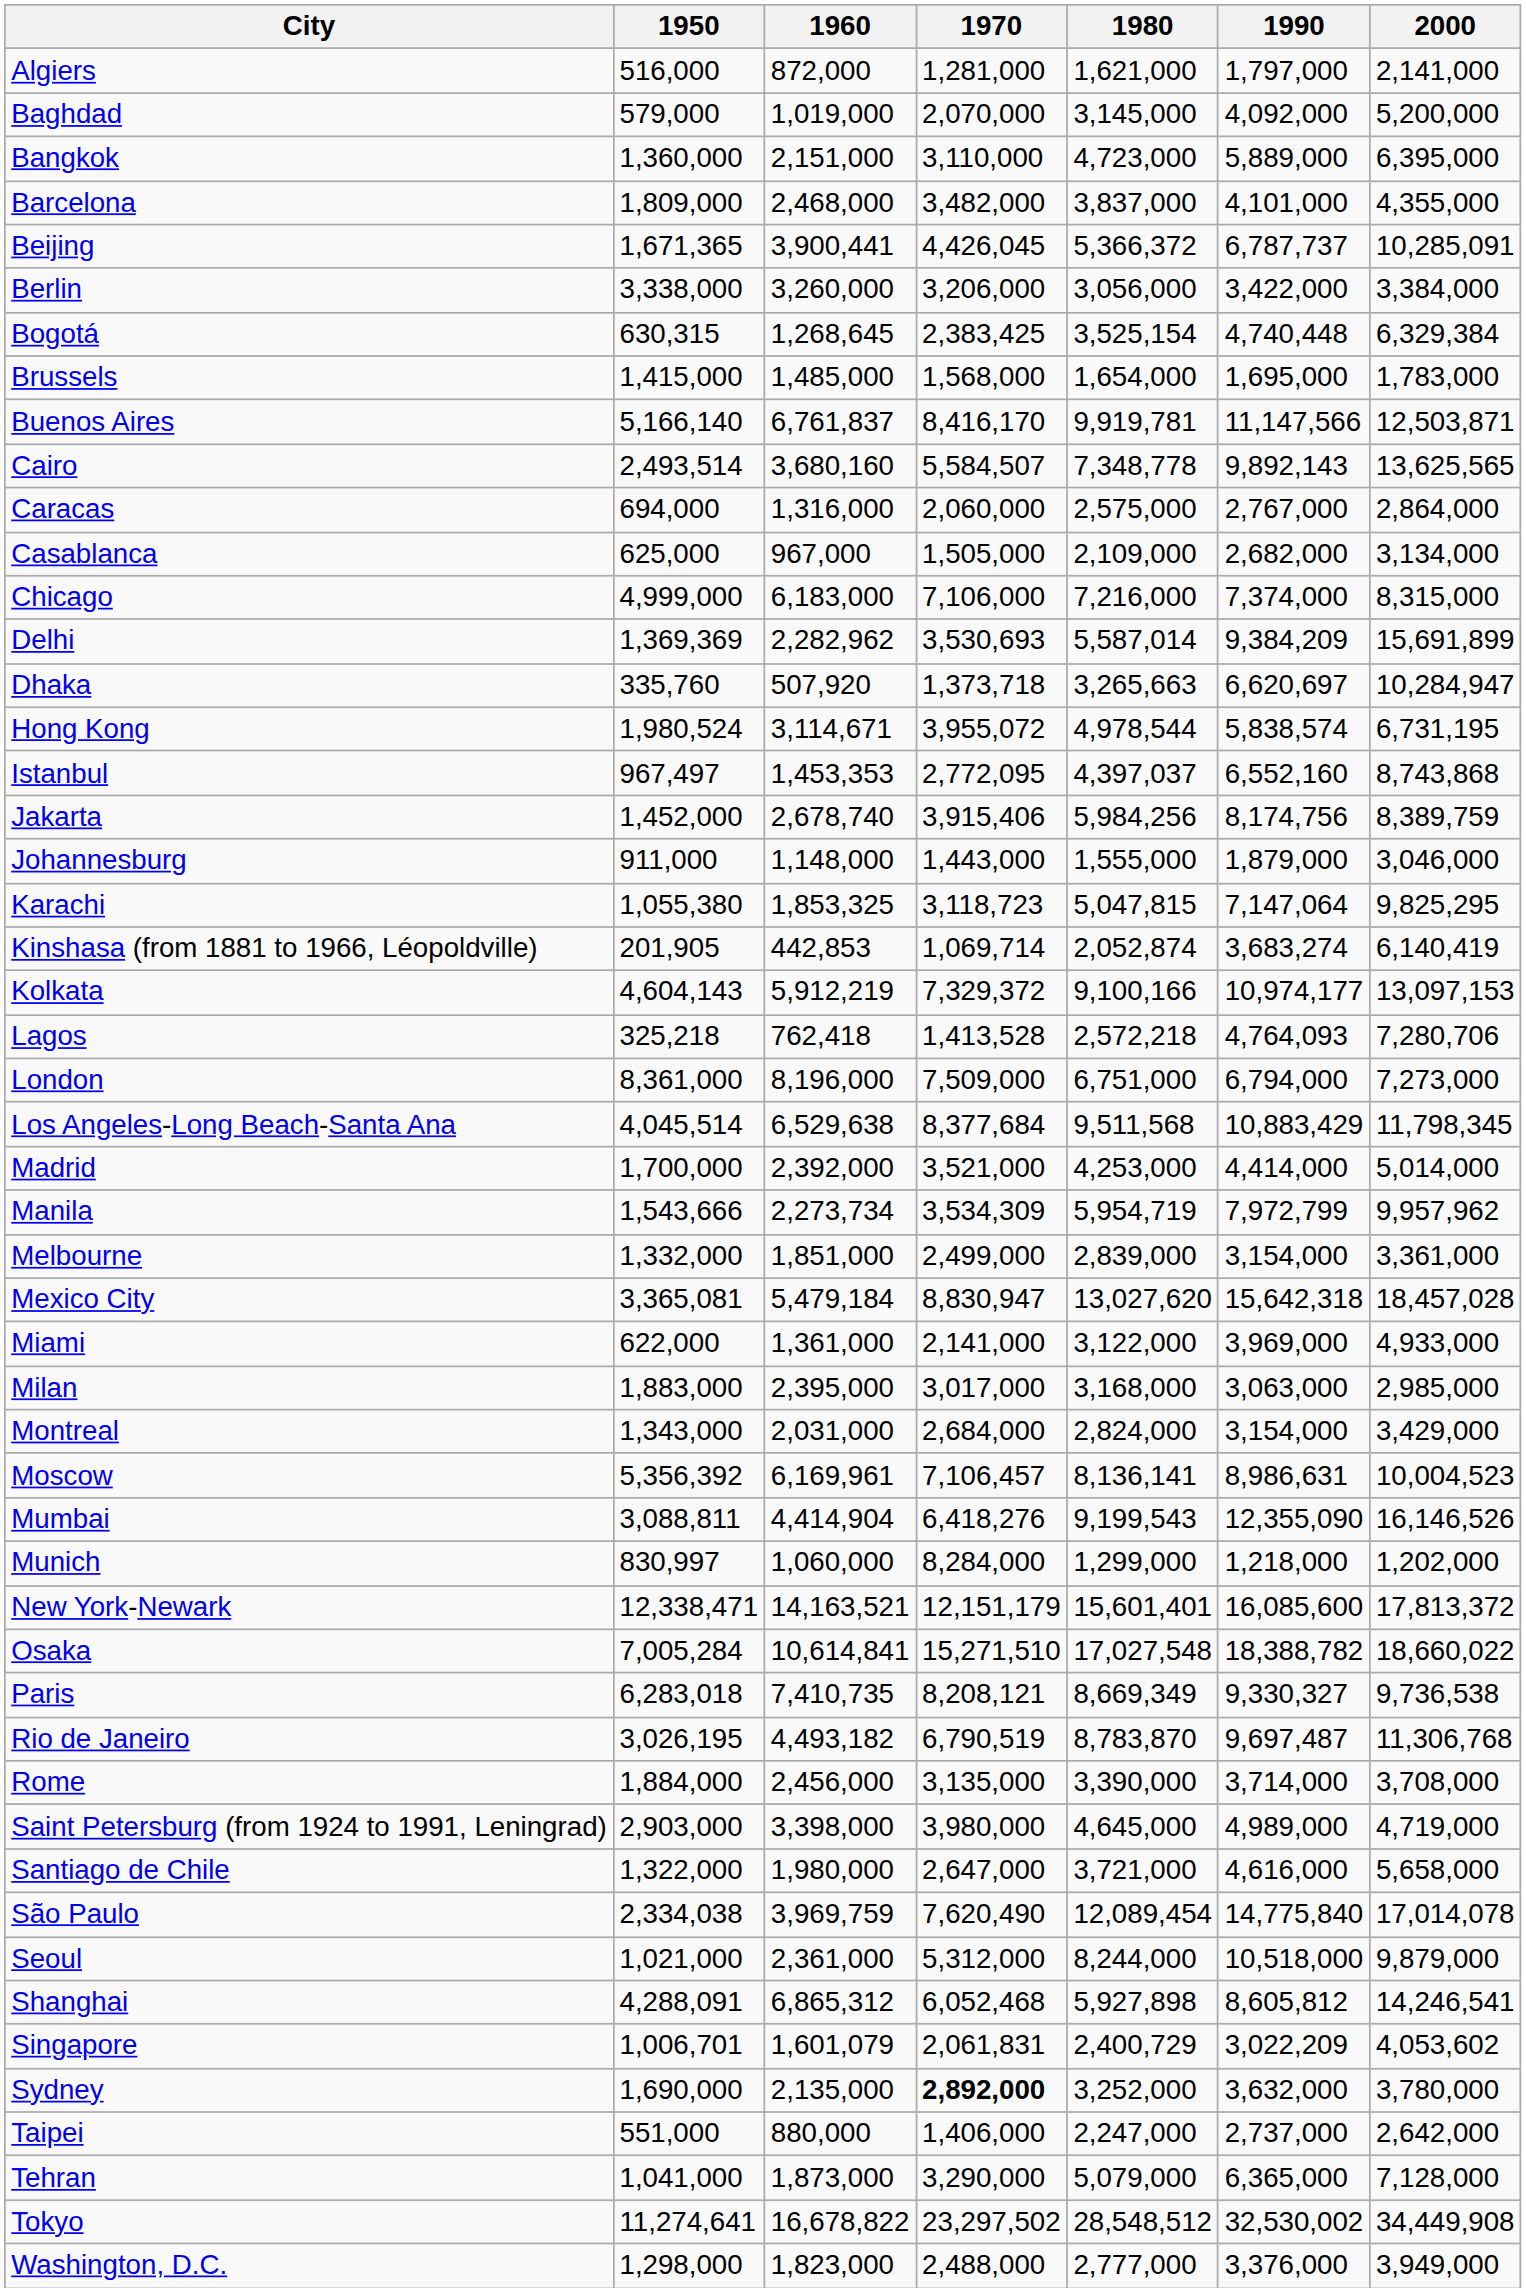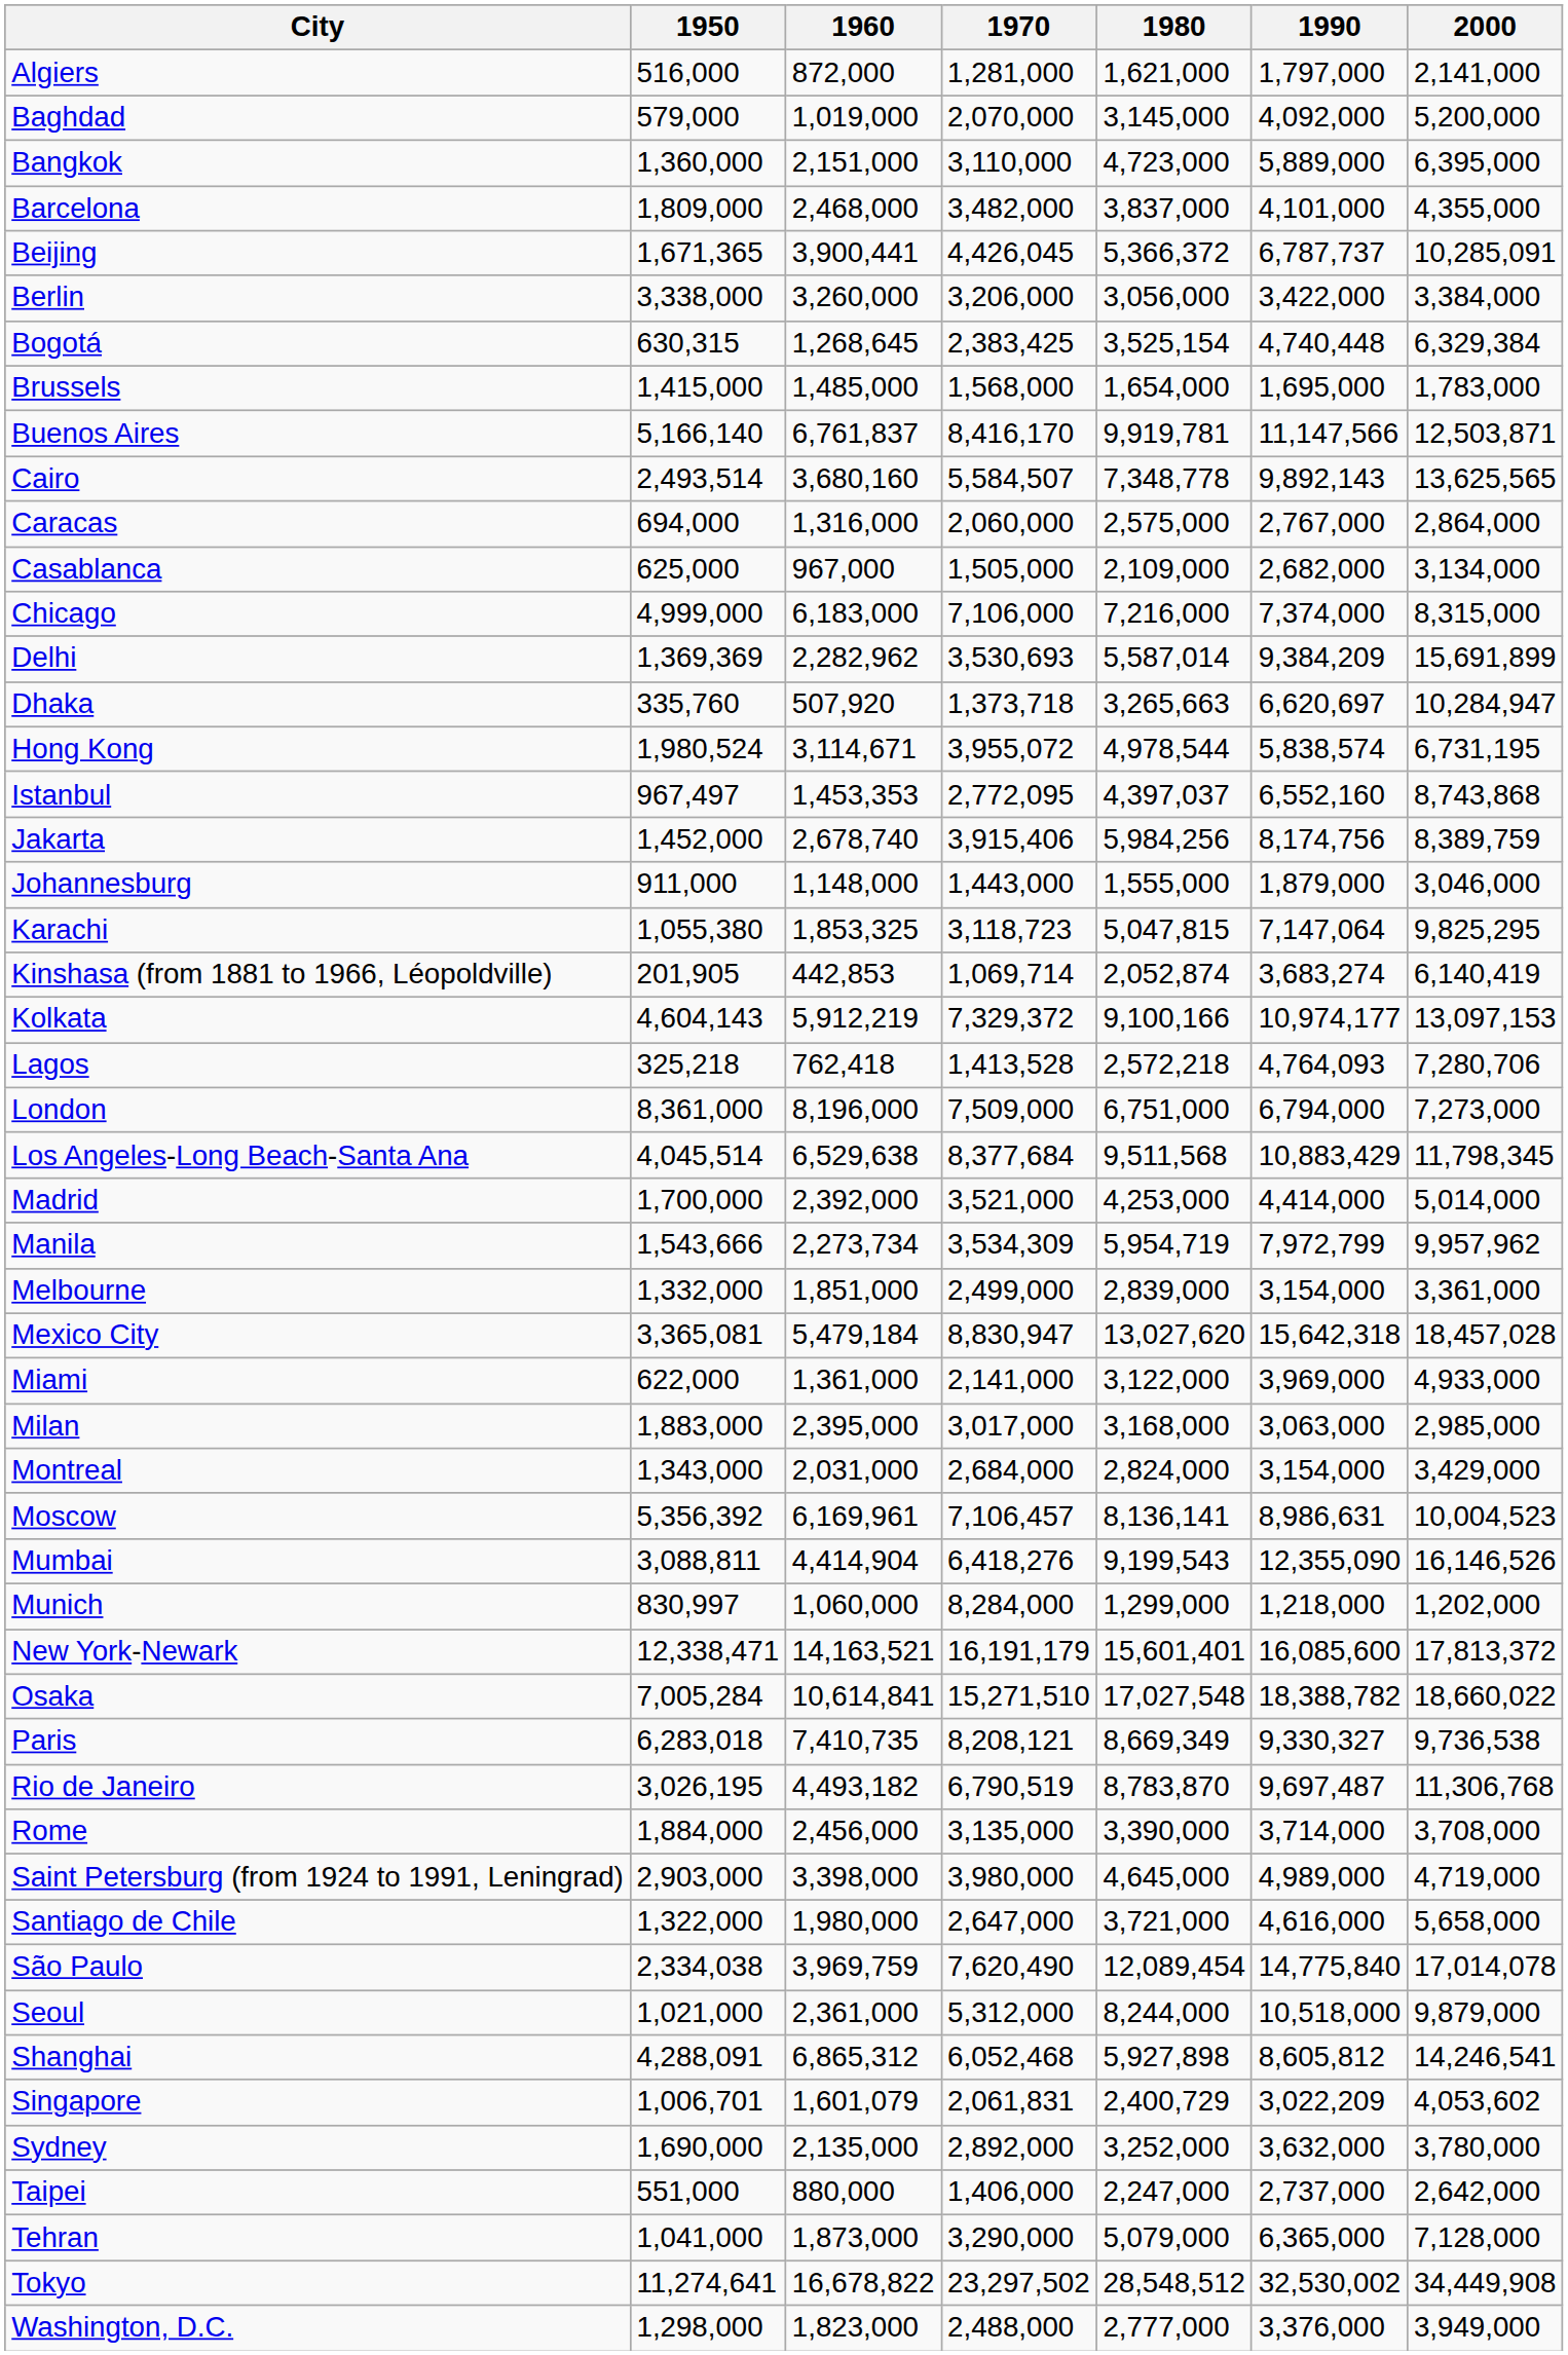 <table class="wikitable">
 <tr>
 <th>City</th>
 <th>1950</th>
 <th>1960</th>
 <th>1970</th>
 <th>1980</th>
 <th>1990</th>
 <th>2000</th>
 </tr>
 <tr>
 <td><a href='#'>Algiers</a></td>
 <td>516,000</td>
 <td>872,000</td>
 <td>1,281,000</td>
 <td>1,621,000</td>
 <td>1,797,000</td>
 <td>2,141,000</td>
 </tr>
 <tr>
 <td><a href='#'>Baghdad</a></td>
 <td>579,000</td>
 <td>1,019,000</td>
 <td>2,070,000</td>
 <td>3,145,000</td>
 <td>4,092,000</td>
 <td>5,200,000</td>
 </tr>
 <tr>
 <td><a href='#'>Bangkok</a></td>
 <td>1,360,000</td>
 <td>2,151,000</td>
 <td>3,110,000</td>
 <td>4,723,000</td>
 <td>5,889,000</td>
 <td>6,395,000</td>
 </tr>
 <tr>
 <td><a href='#'>Barcelona</a></td>
 <td>1,809,000</td>
 <td>2,468,000</td>
 <td>3,482,000</td>
 <td>3,837,000</td>
 <td>4,101,000</td>
 <td>4,355,000</td>
 </tr>
 <tr>
 <td><a href='#'>Beijing</a></td>
 <td>1,671,365</td>
 <td>3,900,441</td>
 <td>4,426,045</td>
 <td>5,366,372</td>
 <td>6,787,737</td>
 <td>10,285,091</td>
 </tr>
 <tr>
 <td><a href='#'>Berlin</a></td>
 <td>3,338,000</td>
 <td>3,260,000</td>
 <td>3,206,000</td>
 <td>3,056,000</td>
 <td>3,422,000</td>
 <td>3,384,000</td>
 </tr>
 <tr>
 <td><a href='#'>Bogotá</a></td>
 <td>630,315</td>
 <td>1,268,645</td>
 <td>2,383,425</td>
 <td>3,525,154</td>
 <td>4,740,448</td>
 <td>6,329,384</td>
 </tr>
 <tr>
 <td><a href='#'>Brussels</a></td>
 <td>1,415,000</td>
 <td>1,485,000</td>
 <td>1,568,000</td>
 <td>1,654,000</td>
 <td>1,695,000</td>
 <td>1,783,000</td>
 </tr>
 <tr>
 <td><a href='#'>Buenos Aires</a></td>
 <td>5,166,140</td>
 <td>6,761,837</td>
 <td>8,416,170</td>
 <td>9,919,781</td>
 <td>11,147,566</td>
 <td>12,503,871</td>
 </tr>
 <tr>
 <td><a href='#'>Cairo</a></td>
 <td>2,493,514</td>
 <td>3,680,160</td>
 <td>5,584,507</td>
 <td>7,348,778</td>
 <td>9,892,143</td>
 <td>13,625,565</td>
 </tr>
 <tr>
 <td><a href='#'>Caracas</a></td>
 <td>694,000</td>
 <td>1,316,000</td>
 <td>2,060,000</td>
 <td>2,575,000</td>
 <td>2,767,000</td>
 <td>2,864,000</td>
 </tr>
 <tr>
 <td><a href='#'>Casablanca</a></td>
 <td>625,000</td>
 <td>967,000</td>
 <td>1,505,000</td>
 <td>2,109,000</td>
 <td>2,682,000</td>
 <td>3,134,000</td>
 </tr>
 <tr>
 <td><a href='#'>Chicago</a></td>
 <td>4,999,000</td>
 <td>6,183,000</td>
 <td>7,106,000</td>
 <td>7,216,000</td>
 <td>7,374,000</td>
 <td>8,315,000</td>
 </tr>
 <tr>
 <td><a href='#'>Delhi</a></td>
 <td>1,369,369</td>
 <td>2,282,962</td>
 <td>3,530,693</td>
 <td>5,587,014</td>
 <td>9,384,209</td>
 <td>15,691,899</td>
 </tr>
 <tr>
 <td><a href='#'>Dhaka</a></td>
 <td>335,760</td>
 <td>507,920</td>
 <td>1,373,718</td>
 <td>3,265,663</td>
 <td>6,620,697</td>
 <td>10,284,947</td>
 </tr>
 <tr>
 <td><a href='#'>Hong Kong</a></td>
 <td>1,980,524</td>
 <td>3,114,671</td>
 <td>3,955,072</td>
 <td>4,978,544</td>
 <td>5,838,574</td>
 <td>6,731,195</td>
 </tr>
 <tr>
 <td><a href='#'>Istanbul</a></td>
 <td>967,497</td>
 <td>1,453,353</td>
 <td>2,772,095</td>
 <td>4,397,037</td>
 <td>6,552,160</td>
 <td>8,743,868</td>
 </tr>
 <tr>
 <td><a href='#'>Jakarta</a></td>
 <td>1,452,000</td>
 <td>2,678,740</td>
 <td>3,915,406</td>
 <td>5,984,256</td>
 <td>8,174,756</td>
 <td>8,389,759</td>
 </tr>
 <tr>
 <td><a href='#'>Johannesburg</a></td>
 <td>911,000</td>
 <td>1,148,000</td>
 <td>1,443,000</td>
 <td>1,555,000</td>
 <td>1,879,000</td>
 <td>3,046,000</td>
 </tr>
 <tr>
 <td><a href='#'>Karachi</a></td>
 <td>1,055,380</td>
 <td>1,853,325</td>
 <td>3,118,723</td>
 <td>5,047,815</td>
 <td>7,147,064</td>
 <td>9,825,295</td>
 </tr>
 <tr>
 <td><a href='#'>Kinshasa</a> (from 1881 to 1966, Léopoldville)</td>
 <td>201,905</td>
 <td>442,853</td>
 <td>1,069,714</td>
 <td>2,052,874</td>
 <td>3,683,274</td>
 <td>6,140,419</td>
 </tr>
 <tr>
 <td><a href='#'>Kolkata</a></td>
 <td>4,604,143</td>
 <td>5,912,219</td>
 <td>7,329,372</td>
 <td>9,100,166</td>
 <td>10,974,177</td>
 <td>13,097,153</td>
 </tr>
 <tr>
 <td><a href='#'>Lagos</a></td>
 <td>325,218</td>
 <td>762,418</td>
 <td>1,413,528</td>
 <td>2,572,218</td>
 <td>4,764,093</td>
 <td>7,280,706</td>
 </tr>
 <tr>
 <td><a href='#'>London</a></td>
 <td>8,361,000</td>
 <td>8,196,000</td>
 <td>7,509,000</td>
 <td>6,751,000</td>
 <td>6,794,000</td>
 <td>7,273,000</td>
 </tr>
 <tr>
 <td><a href='#'>Los Angeles</a>-<a href='#'>Long Beach</a>-<a href='#'>Santa Ana</a></td>
 <td>4,045,514</td>
 <td>6,529,638</td>
 <td>8,377,684</td>
 <td>9,511,568</td>
 <td>10,883,429</td>
 <td>11,798,345</td>
 </tr>
 <tr>
 <td><a href='#'>Madrid</a></td>
 <td>1,700,000</td>
 <td>2,392,000</td>
 <td>3,521,000</td>
 <td>4,253,000</td>
 <td>4,414,000</td>
 <td>5,014,000</td>
 </tr>
 <tr>
 <td><a href='#'>Manila</a></td>
 <td>1,543,666</td>
 <td>2,273,734</td>
 <td>3,534,309</td>
 <td>5,954,719</td>
 <td>7,972,799</td>
 <td>9,957,962</td>
 </tr>
 <tr>
 <td><a href='#'>Melbourne</a></td>
 <td>1,332,000</td>
 <td>1,851,000</td>
 <td>2,499,000</td>
 <td>2,839,000</td>
 <td>3,154,000</td>
 <td>3,361,000</td>
 </tr>
 <tr>
 <td><a href='#'>Mexico City</a></td>
 <td>3,365,081</td>
 <td>5,479,184</td>
 <td>8,830,947</td>
 <td>13,027,620</td>
 <td>15,642,318</td>
 <td>18,457,028</td>
 </tr>
 <tr>
 <td><a href='#'>Miami</a></td>
 <td>622,000</td>
 <td>1,361,000</td>
 <td>2,141,000</td>
 <td>3,122,000</td>
 <td>3,969,000</td>
 <td>4,933,000</td>
 </tr>
 <tr>
 <td><a href='#'>Milan</a></td>
 <td>1,883,000</td>
 <td>2,395,000</td>
 <td>3,017,000</td>
 <td>3,168,000</td>
 <td>3,063,000</td>
 <td>2,985,000</td>
 </tr>
 <tr>
 <td><a href='#'>Montreal</a></td>
 <td>1,343,000</td>
 <td>2,031,000</td>
 <td>2,684,000</td>
 <td>2,824,000</td>
 <td>3,154,000</td>
 <td>3,429,000</td>
 </tr>
 <tr>
 <td><a href='#'>Moscow</a></td>
 <td>5,356,392</td>
 <td>6,169,961</td>
 <td>7,106,457</td>
 <td>8,136,141</td>
 <td>8,986,631</td>
 <td>10,004,523</td>
 </tr>
 <tr>
 <td><a href='#'>Mumbai</a></td>
 <td>3,088,811</td>
 <td>4,414,904</td>
 <td>6,418,276</td>
 <td>9,199,543</td>
 <td>12,355,090</td>
 <td>16,146,526</td>
 </tr>
 <tr>
 <td><a href='#'>Munich</a></td>
 <td>830,997</td>
 <td>1,060,000</td>
 <td>8,284,000</td>
 <td>1,299,000</td>
 <td>1,218,000</td>
 <td>1,202,000</td>
 </tr>
 <tr>
 <td><a href='#'>New York</a>-<a href='#'>Newark</a></td>
 <td>12,338,471</td>
 <td>14,163,521</td>
-<td>12,151,179</td>
+<td>16,191,179</td>
 <td>15,601,401</td>
 <td>16,085,600</td>
 <td>17,813,372</td>
 </tr>
 <tr>
 <td><a href='#'>Osaka</a></td>
 <td>7,005,284</td>
 <td>10,614,841</td>
 <td>15,271,510</td>
 <td>17,027,548</td>
 <td>18,388,782</td>
 <td>18,660,022</td>
 </tr>
 <tr>
 <td><a href='#'>Paris</a></td>
 <td>6,283,018</td>
 <td>7,410,735</td>
 <td>8,208,121</td>
 <td>8,669,349</td>
 <td>9,330,327</td>
 <td>9,736,538</td>
 </tr>
 <tr>
 <td><a href='#'>Rio de Janeiro</a></td>
 <td>3,026,195</td>
 <td>4,493,182</td>
 <td>6,790,519</td>
 <td>8,783,870</td>
 <td>9,697,487</td>
 <td>11,306,768</td>
 </tr>
 <tr>
 <td><a href='#'>Rome</a></td>
 <td>1,884,000</td>
 <td>2,456,000</td>
 <td>3,135,000</td>
 <td>3,390,000</td>
 <td>3,714,000</td>
 <td>3,708,000</td>
 </tr>
 <tr>
 <td><a href='#'>Saint Petersburg</a> (from 1924 to 1991, Leningrad)</td>
 <td>2,903,000</td>
 <td>3,398,000</td>
 <td>3,980,000</td>
 <td>4,645,000</td>
 <td>4,989,000</td>
 <td>4,719,000</td>
 </tr>
 <tr>
 <td><a href='#'>Santiago de Chile</a></td>
 <td>1,322,000</td>
 <td>1,980,000</td>
 <td>2,647,000</td>
 <td>3,721,000</td>
 <td>4,616,000</td>
 <td>5,658,000</td>
 </tr>
 <tr>
 <td><a href='#'>São Paulo</a></td>
 <td>2,334,038</td>
 <td>3,969,759</td>
 <td>7,620,490</td>
 <td>12,089,454</td>
 <td>14,775,840</td>
 <td>17,014,078</td>
 </tr>
 <tr>
 <td><a href='#'>Seoul</a></td>
 <td>1,021,000</td>
 <td>2,361,000</td>
 <td>5,312,000</td>
 <td>8,244,000</td>
 <td>10,518,000</td>
 <td>9,879,000</td>
 </tr>
 <tr>
 <td><a href='#'>Shanghai</a></td>
 <td>4,288,091</td>
 <td>6,865,312</td>
 <td>6,052,468</td>
 <td>5,927,898</td>
 <td>8,605,812</td>
 <td>14,246,541</td>
 </tr>
 <tr>
 <td><a href='#'>Singapore</a></td>
 <td>1,006,701</td>
 <td>1,601,079</td>
 <td>2,061,831</td>
 <td>2,400,729</td>
 <td>3,022,209</td>
 <td>4,053,602</td>
 </tr>
 <tr>
 <td><a href='#'>Sydney</a></td>
 <td>1,690,000</td>
 <td>2,135,000</td>
-<td><strong>2,892,000</strong></td>
+<td>2,892,000</td>
 <td>3,252,000</td>
 <td>3,632,000</td>
 <td>3,780,000</td>
 </tr>
 <tr>
 <td><a href='#'>Taipei</a></td>
 <td>551,000</td>
 <td>880,000</td>
 <td>1,406,000</td>
 <td>2,247,000</td>
 <td>2,737,000</td>
 <td>2,642,000</td>
 </tr>
 <tr>
 <td><a href='#'>Tehran</a></td>
 <td>1,041,000</td>
 <td>1,873,000</td>
 <td>3,290,000</td>
 <td>5,079,000</td>
 <td>6,365,000</td>
 <td>7,128,000</td>
 </tr>
 <tr>
 <td><a href='#'>Tokyo</a></td>
 <td>11,274,641</td>
 <td>16,678,822</td>
 <td>23,297,502</td>
 <td>28,548,512</td>
 <td>32,530,002</td>
 <td>34,449,908</td>
 </tr>
 <tr>
 <td><a href='#'>Washington, D.C.</a></td>
 <td>1,298,000</td>
 <td>1,823,000</td>
 <td>2,488,000</td>
 <td>2,777,000</td>
 <td>3,376,000</td>
 <td>3,949,000</td>
 </tr>
 </table>
